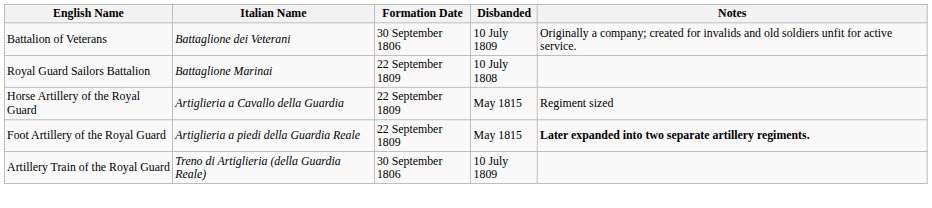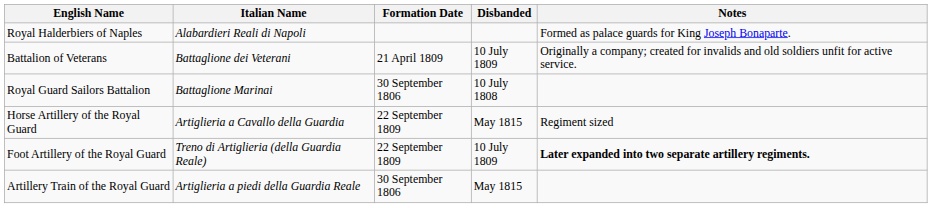 <table class="wikitable sortable">
 <tr>
 <th>English Name</th>
 <th>Italian Name</th>
 <th>Formation Date</th>
 <th>Disbanded</th>
 <th>Notes</th>
 </tr>
 <tr>
+<td>Royal Halderbiers of Naples</td>
+<td><em>Alabardieri Reali di Napoli</em></td>
+<td></td>
+<td></td>
+<td>Formed as palace guards for King <a href='#'>Joseph Bonaparte</a>.</td>
+</tr>
+<tr>
 <td>Battalion of Veterans</td>
 <td><em>Battaglione dei Veterani</em></td>
-<td>30 September 1806</td>
+<td>21 April 1809</td>
 <td>10 July 1809</td>
 <td>Originally a company; created for invalids and old soldiers unfit for active service.</td>
 </tr>
 <tr>
 <td>Royal Guard Sailors Battalion</td>
 <td><em>Battaglione Marinai</em></td>
-<td>22 September 1809</td>
+<td>30 September 1806</td>
 <td>10 July 1808</td>
 <td></td>
 </tr>
 <tr>
 <td>Horse Artillery of the Royal Guard</td>
 <td><em>Artiglieria a Cavallo della Guardia</em></td>
 <td>22 September 1809</td>
 <td>May 1815</td>
 <td>Regiment sized</td>
 </tr>
 <tr>
 <td>Foot Artillery of the Royal Guard</td>
-<td><em>Artiglieria a piedi della Guardia Reale</em></td>
+<td><em>Treno di Artiglieria (della Guardia Reale)</em></td>
 <td>22 September 1809</td>
-<td>May 1815</td>
+<td>10 July 1809</td>
 <td><strong>Later expanded into two separate artillery regiments.</strong></td>
 </tr>
 <tr>
 <td>Artillery Train of the Royal Guard</td>
-<td><em>Treno di Artiglieria (della Guardia Reale)</em></td>
+<td><em>Artiglieria a piedi della Guardia Reale</em></td>
 <td>30 September 1806</td>
-<td>10 July 1809</td>
+<td>May 1815</td>
 <td></td>
 </tr>
 </table>
